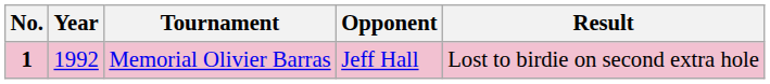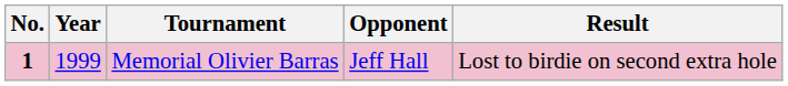 <table class="wikitable" style="font-size:95%;">
 <tr>
 <th>No.</th>
 <th>Year</th>
 <th>Tournament</th>
 <th>Opponent</th>
 <th>Result</th>
 </tr>
 <tr style="background:#F2C1D1;">
 <td align=center><strong>1</strong></td>
-<td><a href='#'>1992</a></td>
+<td><a href='#'>1999</a></td>
 <td><a href='#'>Memorial Olivier Barras</a></td>
 <td> <a href='#'>Jeff Hall</a></td>
 <td>Lost to birdie on second extra hole</td>
 </tr>
 </table>
